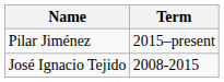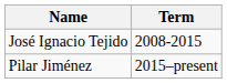 <table class="wikitable">
 <tr>
 <th>Name</th>
 <th>Term</th>
 </tr>
 <tr>
+<td>José Ignacio Tejido</td>
+<td>2008-2015</td>
+</tr>
+<tr>
 <td>Pilar Jiménez</td>
 <td>2015–present</td>
 </tr>
-<tr>
-<td>José Ignacio Tejido</td>
-<td>2008-2015</td>
-</tr>
 </table>
